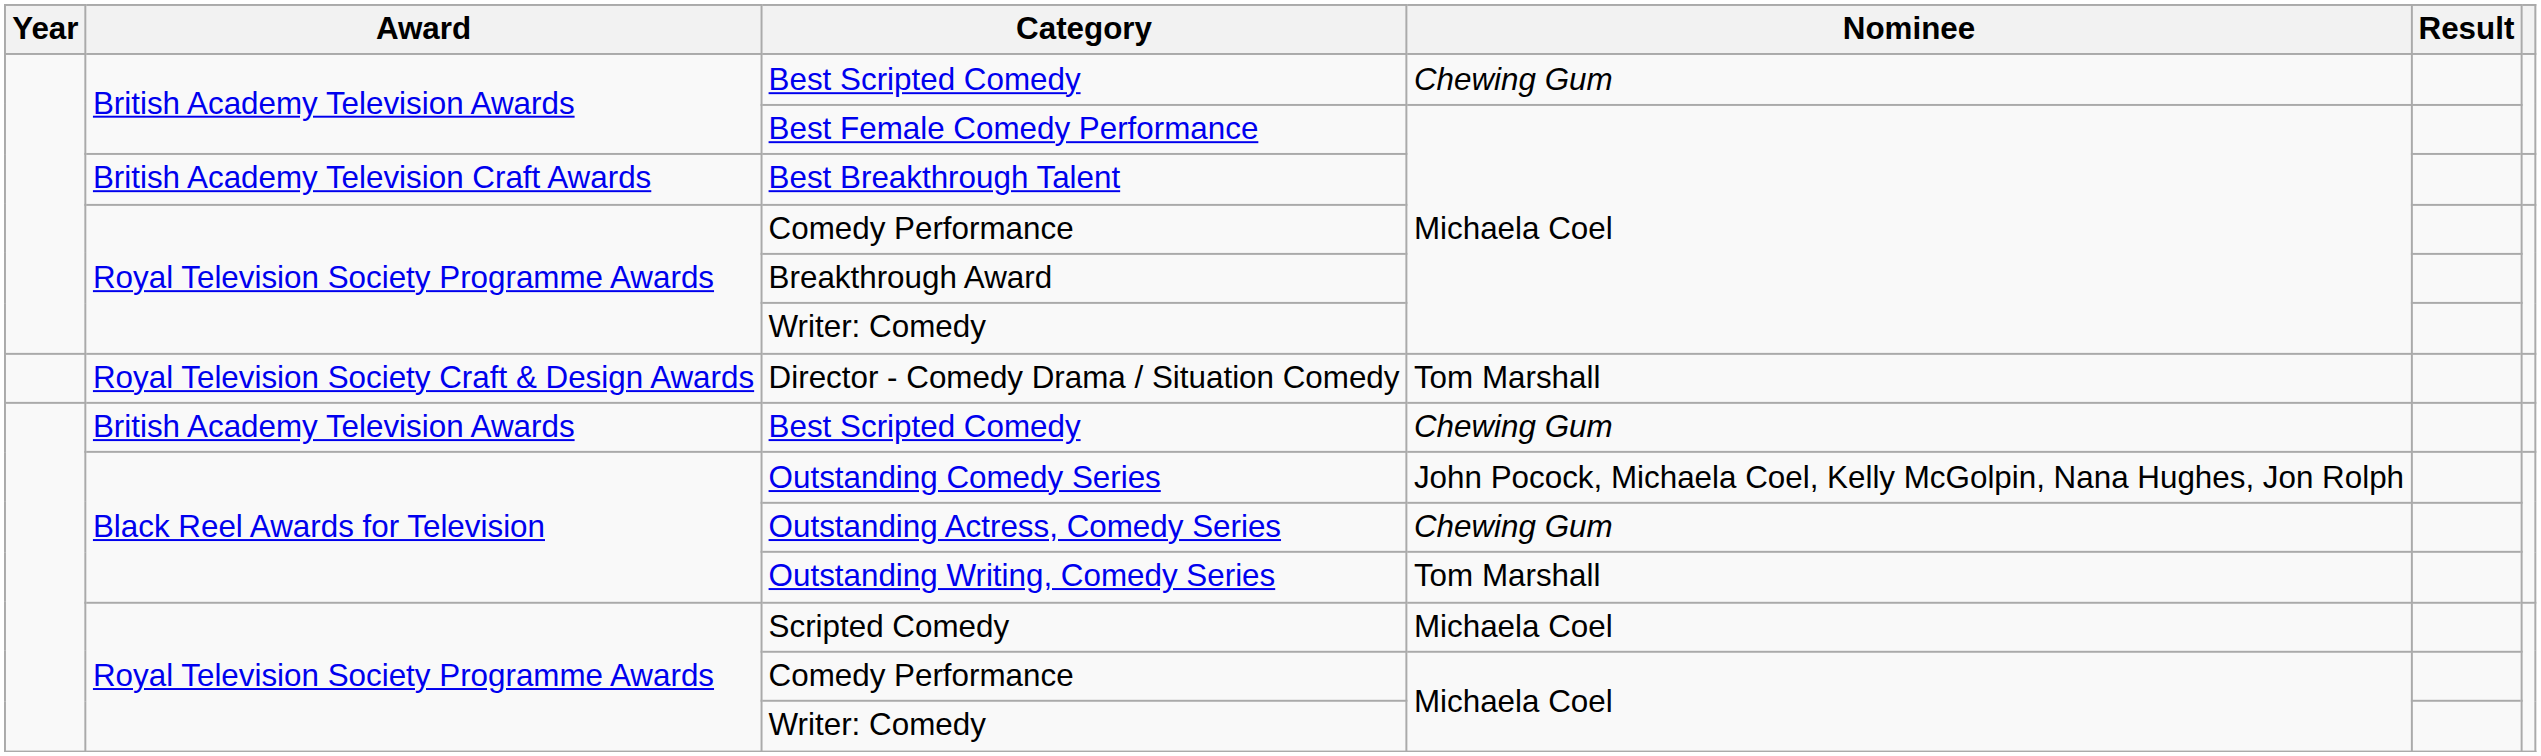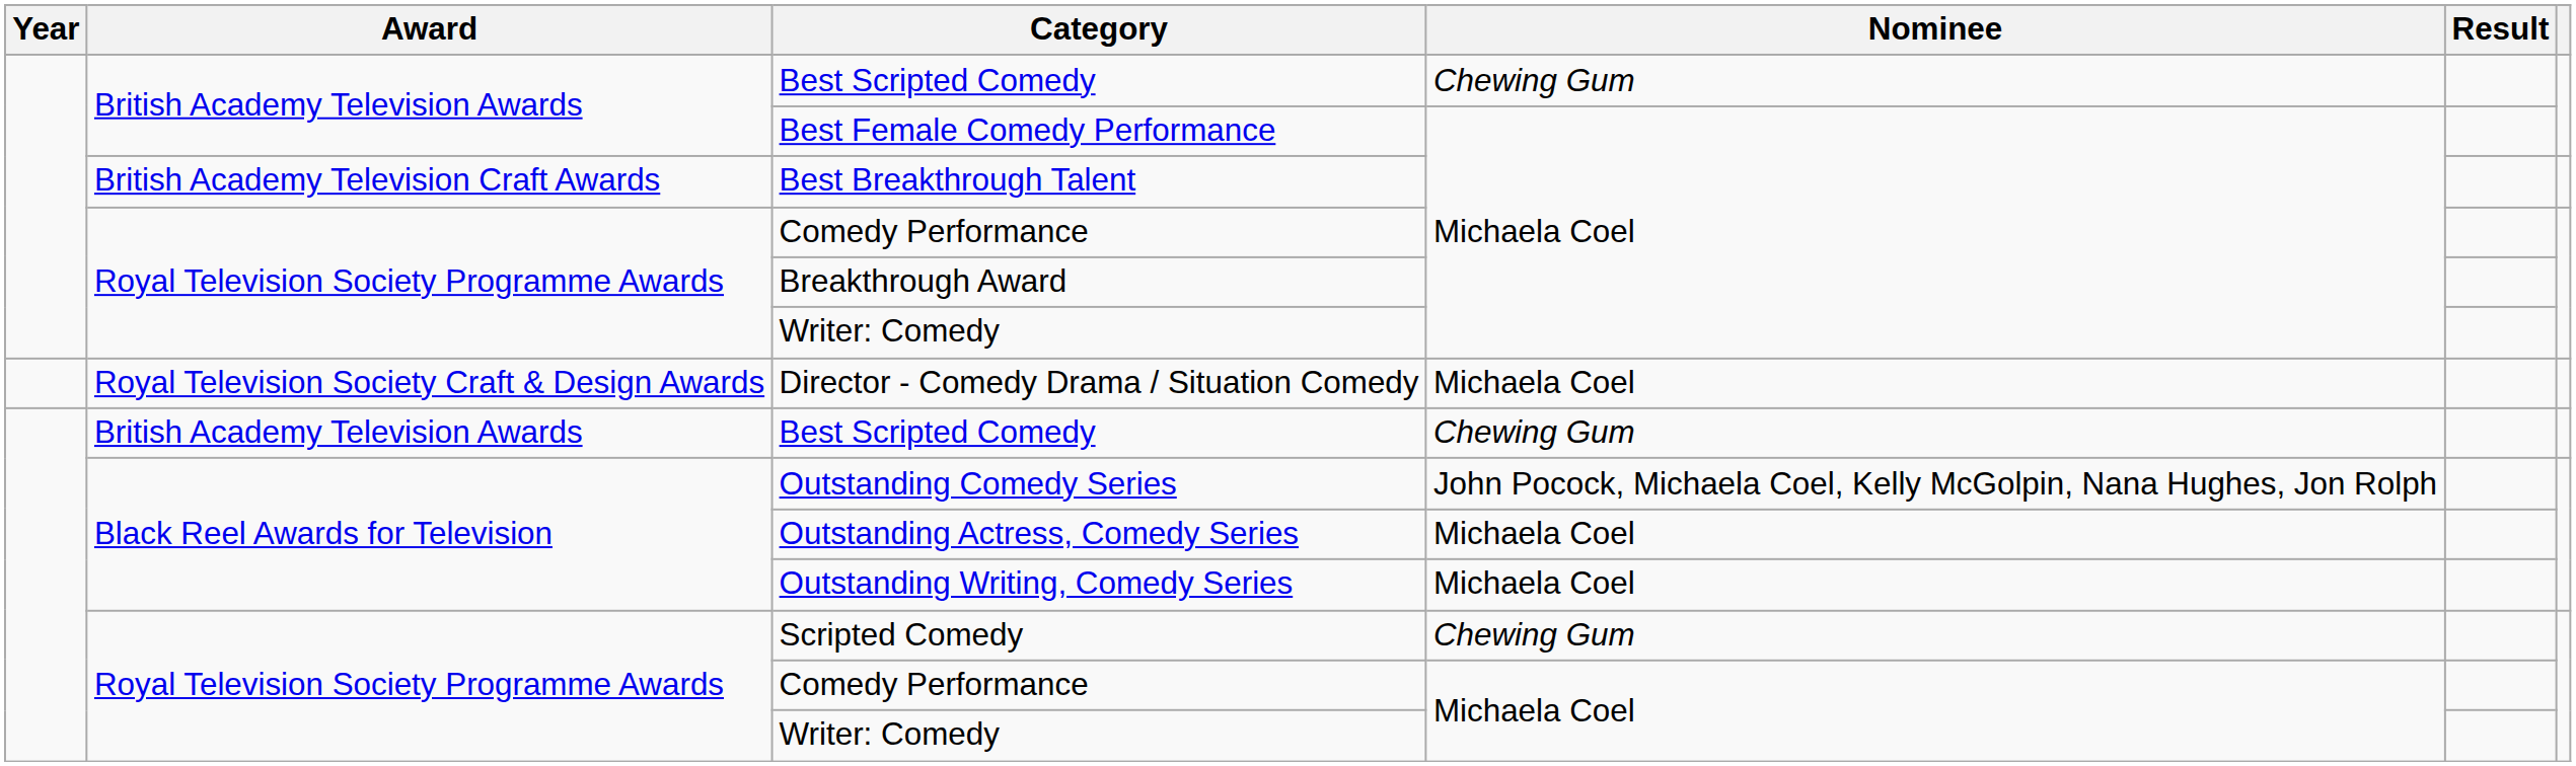 <table class="wikitable plainrowheaders sortable">
 <tr>
 <th scope="col">Year</th>
 <th scope="col">Award</th>
 <th scope="col">Category</th>
 <th scope="col">Nominee</th>
 <th scope="col">Result</th>
 <th scope="col" class="unsortable"></th>
 </tr>
 <tr>
 <td rowspan="6"></td>
 <td rowspan="2"><a href='#'>British Academy Television Awards</a></td>
 <td><a href='#'>Best Scripted Comedy</a></td>
 <td><em>Chewing Gum</em></td>
 <td></td>
 <td rowspan="2"></td>
 </tr>
 <tr>
 <td><a href='#'>Best Female Comedy Performance</a></td>
 <td rowspan="5">Michaela Coel</td>
 <td></td>
 </tr>
 <tr>
 <td><a href='#'>British Academy Television Craft Awards</a></td>
 <td><a href='#'>Best Breakthrough Talent</a></td>
 <td></td>
 <td></td>
 </tr>
 <tr>
 <td rowspan="3"><a href='#'>Royal Television Society Programme Awards</a></td>
 <td>Comedy Performance</td>
 <td></td>
 <td rowspan="3"></td>
 </tr>
 <tr>
 <td>Breakthrough Award</td>
 <td></td>
 </tr>
 <tr>
 <td>Writer: Comedy</td>
 <td></td>
 </tr>
 <tr>
 <td></td>
 <td><a href='#'>Royal Television Society Craft & Design Awards</a></td>
 <td>Director - Comedy Drama / Situation Comedy</td>
-<td>Tom Marshall</td>
+<td>Michaela Coel</td>
 <td></td>
 <td></td>
 </tr>
 <tr>
 <td rowspan="7"></td>
 <td><a href='#'>British Academy Television Awards</a></td>
 <td><a href='#'>Best Scripted Comedy</a></td>
 <td><em>Chewing Gum</em></td>
 <td></td>
 <td></td>
 </tr>
 <tr>
 <td rowspan="3"><a href='#'>Black Reel Awards for Television</a></td>
 <td><a href='#'>Outstanding Comedy Series</a></td>
 <td>John Pocock, Michaela Coel, Kelly McGolpin, Nana Hughes, Jon Rolph</td>
 <td></td>
 <td rowspan="3"></td>
 </tr>
 <tr>
 <td><a href='#'>Outstanding Actress, Comedy Series</a></td>
-<td><em>Chewing Gum</em></td>
+<td>Michaela Coel</td>
 <td></td>
 </tr>
 <tr>
 <td><a href='#'>Outstanding Writing, Comedy Series</a></td>
-<td>Tom Marshall</td>
+<td>Michaela Coel </td>
 <td></td>
 </tr>
 <tr>
 <td rowspan="3"><a href='#'>Royal Television Society Programme Awards</a></td>
 <td>Scripted Comedy</td>
-<td>Michaela Coel</td>
+<td><em>Chewing Gum</em></td>
 <td></td>
 <td rowspan="3"></td>
 </tr>
 <tr>
 <td>Comedy Performance</td>
 <td rowspan="2">Michaela Coel</td>
 <td></td>
 </tr>
 <tr>
 <td>Writer: Comedy</td>
 <td></td>
 </tr>
 <tr>
 </tr>
 </table>
